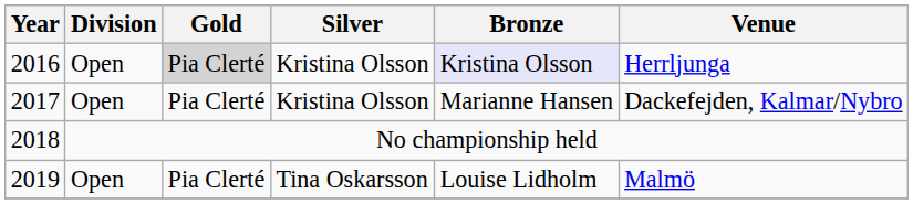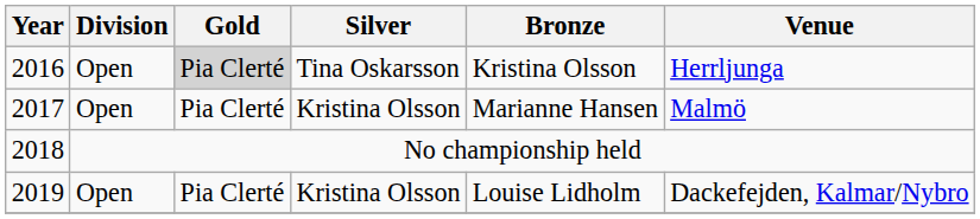 <table class="wikitable sortable" style="text-align: left;">
 <tr>
 <th>Year</th>
 <th>Division</th>
 <th> Gold</th>
 <th> Silver</th>
 <th> Bronze</th>
 <th>Venue</th>
 </tr>
 <tr>
 <td>2016</td>
 <td>Open</td>
 <td style="background: lightgrey;"> Pia Clerté</td>
+<td> Tina Oskarsson</td>
 <td> Kristina Olsson</td>
-<td style="background: lavender;"> Kristina Olsson</td>
 <td><a href='#'>Herrljunga</a></td>
 </tr>
 <tr>
 <td>2017</td>
 <td>Open</td>
 <td> Pia Clerté</td>
 <td> Kristina Olsson</td>
 <td> Marianne Hansen</td>
-<td>Dackefejden, <a href='#'>Kalmar</a>/<a href='#'>Nybro</a></td>
+<td><a href='#'>Malmö</a></td>
 </tr>
 <tr>
 <td>2018</td>
 <td colspan=5 style="text-align:center">No championship held</td>
 </tr>
 <tr>
 <td>2019</td>
 <td>Open</td>
 <td> Pia Clerté</td>
-<td> Tina Oskarsson</td>
+<td> Kristina Olsson</td>
 <td> Louise Lidholm</td>
-<td><a href='#'>Malmö</a></td>
+<td>Dackefejden, <a href='#'>Kalmar</a>/<a href='#'>Nybro</a></td>
 </tr>
 <tr>
 </tr>
 </table>
